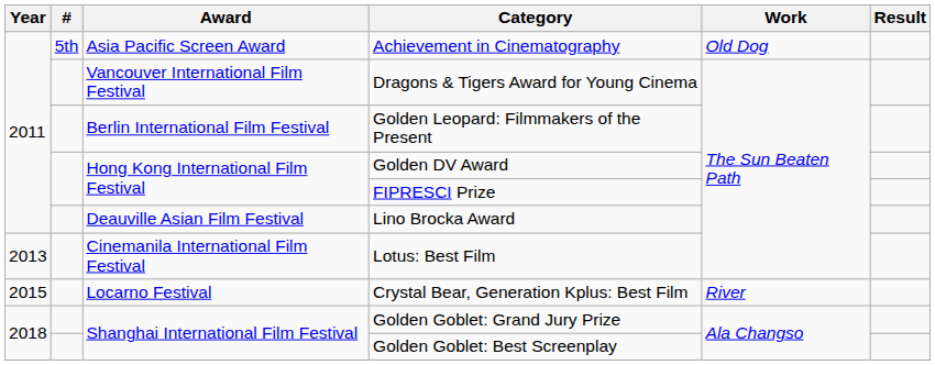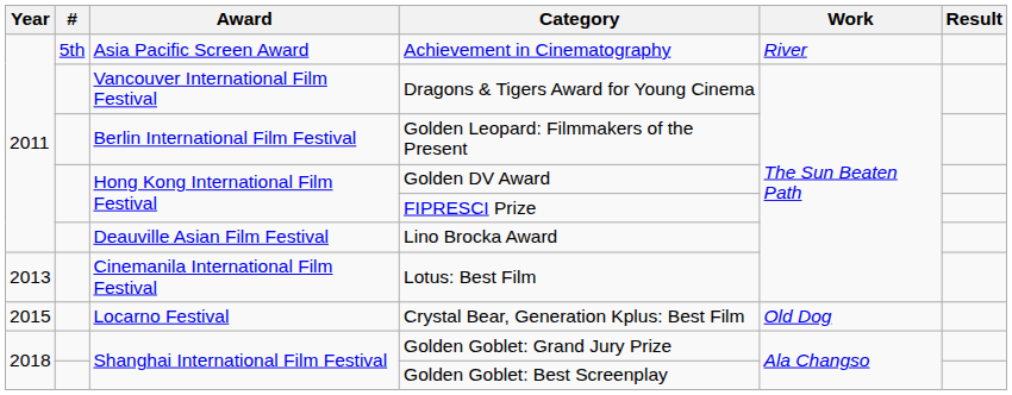 <table class="wikitable sortable">
 <tr>
 <th>Year</th>
 <th>#</th>
 <th>Award</th>
 <th>Category</th>
 <th>Work</th>
 <th>Result</th>
 </tr>
 <tr>
 <td rowspan=6>2011</td>
 <td><a href='#'>5th</a></td>
 <td><a href='#'>Asia Pacific Screen Award</a></td>
 <td><a href='#'>Achievement in Cinematography</a></td>
-<td><em><a href='#'>Old Dog</a></em></td>
+<td><em><a href='#'>River</a></em></td>
 <td></td>
 </tr>
 <tr>
 <td></td>
 <td><a href='#'>Vancouver International Film Festival</a></td>
 <td>Dragons & Tigers Award for Young Cinema</td>
 <td rowspan=6><em><a href='#'>The Sun Beaten Path</a></em></td>
 <td></td>
 </tr>
 <tr>
 <td></td>
 <td><a href='#'>Berlin International Film Festival</a></td>
 <td>Golden Leopard: Filmmakers of the Present</td>
 <td></td>
 </tr>
 <tr>
 <td rowspan=2></td>
 <td rowspan=2><a href='#'>Hong Kong International Film Festival</a></td>
 <td>Golden DV Award</td>
 <td></td>
 </tr>
 <tr>
 <td><a href='#'>FIPRESCI</a> Prize</td>
 <td></td>
 </tr>
 <tr>
 <td></td>
 <td><a href='#'>Deauville Asian Film Festival</a></td>
 <td>Lino Brocka Award</td>
 <td></td>
 </tr>
 <tr>
 <td>2013</td>
 <td></td>
 <td><a href='#'>Cinemanila International Film Festival</a></td>
 <td>Lotus: Best Film</td>
 <td></td>
 </tr>
 <tr>
 <td>2015</td>
 <td></td>
 <td><a href='#'>Locarno Festival</a></td>
 <td>Crystal Bear, Generation Kplus: Best Film</td>
-<td><em><a href='#'>River</a></em></td>
+<td><em><a href='#'>Old Dog</a></em></td>
 <td></td>
 </tr>
 <tr>
 <td rowspan=2>2018</td>
 <td></td>
 <td rowspan=2><a href='#'>Shanghai International Film Festival</a></td>
 <td>Golden Goblet: Grand Jury Prize</td>
 <td rowspan=2><em><a href='#'>Ala Changso</a></em></td>
 <td></td>
 </tr>
 <tr>
 <td></td>
 <td>Golden Goblet: Best Screenplay</td>
 <td></td>
 </tr>
 </table>
